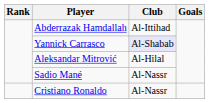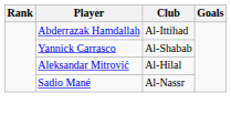 <table class="wikitable sortable">
 <tr>
 <th>Rank</th>
 <th>Player</th>
 <th>Club</th>
 <th>Goals</th>
 </tr>
 <tr>
 <td rowspan="4"></td>
 <td> <a href='#'>Abderrazak Hamdallah</a></td>
 <td>Al-Ittihad</td>
 <td rowspan="4"></td>
 </tr>
 <tr>
 <td> <a href='#'>Yannick Carrasco</a></td>
-<td style="background: lavender;">Al-Shabab</td>
+<td>Al-Shabab</td>
 </tr>
 <tr>
 <td> <a href='#'>Aleksandar Mitrović</a></td>
 <td>Al-Hilal</td>
 </tr>
 <tr>
 <td> <a href='#'>Sadio Mané</a></td>
 <td>Al-Nassr</td>
 </tr>
-<tr>
-<td rowspan="1"></td>
-<td> <a href='#'>Cristiano Ronaldo</a></td>
-<td>Al-Nassr</td>
-<td rowspan="1"></td>
-</tr>
 </table>
